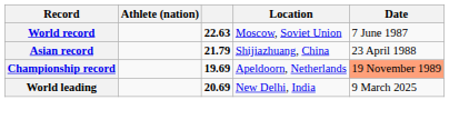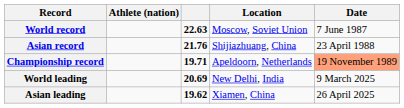 <table class="wikitable">
 <tr>
 <th scope="col">Record</th>
 <th scope="col">Athlete (nation)</th>
 <th scope="col"></th>
 <th scope="col">Location</th>
 <th scope="col">Date</th>
 </tr>
 <tr>
 <th scope="row"><a href='#'>World record</a></th>
 <td></td>
 <td align="center"><strong>22.63</strong></td>
 <td><a href='#'>Moscow</a>, <a href='#'>Soviet Union</a></td>
 <td>7 June 1987</td>
 </tr>
 <tr>
 <th scope="row"><a href='#'>Asian record</a></th>
 <td></td>
-<td align="center"><strong>21.79</strong></td>
+<td align="center"><strong>21.76</strong></td>
 <td><a href='#'>Shijiazhuang</a>, <a href='#'>China</a></td>
 <td>23 April 1988</td>
 </tr>
 <tr>
 <th scope="row"><a href='#'>Championship record</a></th>
 <td></td>
-<td align="center"><strong>19.69</strong></td>
+<td align="center"><strong>19.71</strong></td>
 <td><a href='#'>Apeldoorn</a>, <a href='#'>Netherlands</a></td>
 <td style="background: lightsalmon;">19 November 1989</td>
 </tr>
 <tr>
 <th scope="row">World leading</th>
 <td></td>
 <td align="center"><strong>20.69</strong></td>
 <td><a href='#'>New Delhi</a>, <a href='#'>India</a></td>
 <td>9 March 2025</td>
 </tr>
+<tr>
+<th scope="row">Asian leading</th>
+<td></td>
+<td align="center"><strong>19.62</strong></td>
+<td><a href='#'>Xiamen</a>, <a href='#'>China</a></td>
+<td>26 April 2025</td>
+</tr>
 </table>
